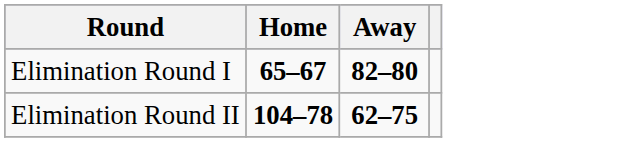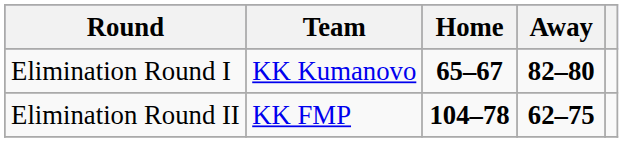 <table class="wikitable" style="text-align: left; font-size:95%">
 <tr bgcolor="#ccccff">
 <th>Round</th>
+<th>Team</th>
 <th> Home </th>
 <th> Away </th>
 <th></th>
 </tr>
 <tr>
 <td>Elimination Round I</td>
+<td> <a href='#'>KK Kumanovo</a></td>
 <td align="center"><strong>65–67</strong></td>
 <td align="center"><strong>82–80</strong></td>
 <td></td>
 </tr>
 <tr>
 <td>Elimination Round II</td>
+<td> <a href='#'>KK FMP</a></td>
 <td align="center"><strong>104–78</strong></td>
 <td align="center"><strong>62–75</strong></td>
 <td></td>
 </tr>
 </table>
